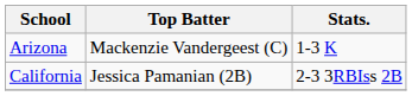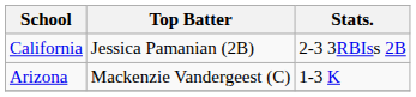 <table class="wikitable">
 <tr>
 <th>School</th>
 <th>Top Batter</th>
 <th>Stats.</th>
 </tr>
 <tr>
+<td><a href='#'>California</a></td>
+<td>Jessica Pamanian (2B)</td>
+<td>2-3  3<a href='#'>RBIs</a>s  <a href='#'>2B</a></td>
+</tr>
+<tr>
 <td><a href='#'>Arizona</a></td>
 <td>Mackenzie Vandergeest (C)</td>
 <td>1-3  <a href='#'>K</a></td>
 </tr>
 <tr>
-<td><a href='#'>California</a></td>
-<td>Jessica Pamanian (2B)</td>
-<td>2-3  3<a href='#'>RBIs</a>s  <a href='#'>2B</a></td>
-</tr>
-<tr>
 </tr>
 </table>
